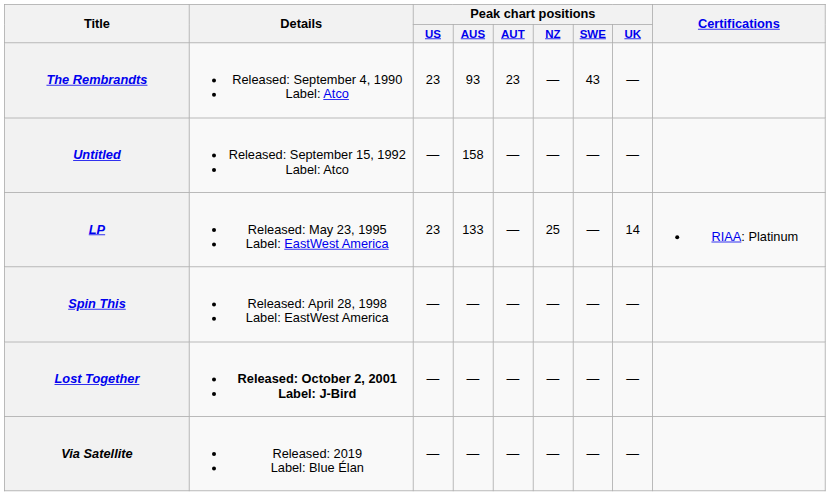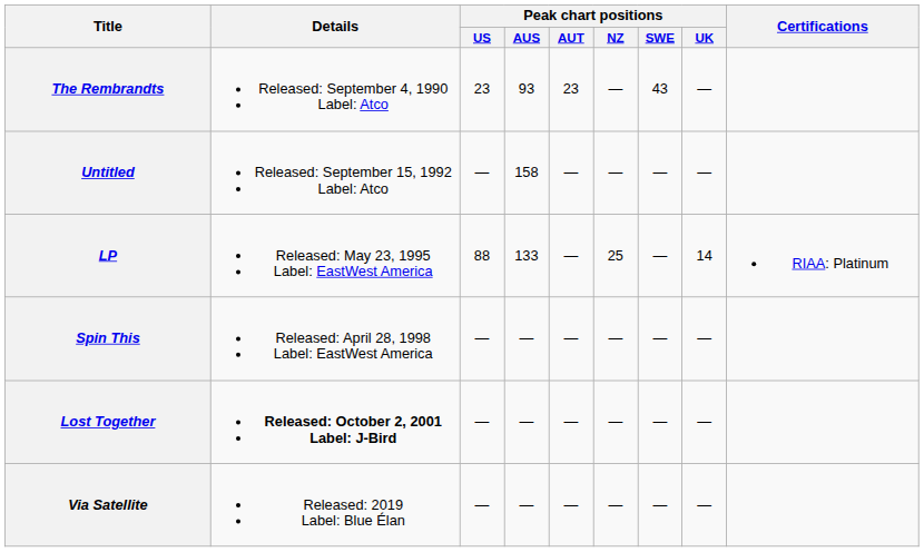 <table class="wikitable plainrowheaders" style="text-align:center;">
 <tr>
 <th scope="col" rowspan="2" style="width:14em;">Title</th>
 <th scope="col" rowspan="2" style="width:17em;">Details</th>
 <th scope="col" colspan="6">Peak chart positions</th>
 <th scope="col" rowspan="2" style="width:13em;"><a href='#'>Certifications</a></th>
 </tr>
 <tr>
 <th scope="col" style="width:3em;font-size:90%;"><a href='#'>US</a><br></th>
 <th scope="col" style="width:3em;font-size:90%;"><a href='#'>AUS</a><br></th>
 <th scope="col" style="width:3em;font-size:90%;"><a href='#'>AUT</a><br></th>
 <th scope="col" style="width:3em;font-size:90%;"><a href='#'>NZ</a><br></th>
 <th scope="col" style="width:3em;font-size:90%;"><a href='#'>SWE</a><br></th>
 <th scope="col" style="width:3em;font-size:90%;"><a href='#'>UK</a><br></th>
 </tr>
 <tr>
 <th scope="row"><em><a href='#'>The Rembrandts</a></em></th>
 <td><br><ul><li>Released: September 4, 1990</li><li>Label: <a href='#'>Atco</a></li></ul></td>
 <td>23</td>
 <td>93</td>
 <td>23</td>
 <td>—</td>
 <td>43</td>
 <td>—</td>
 <td></td>
 </tr>
 <tr>
 <th scope="row"><em><a href='#'>Untitled</a></em></th>
 <td><br><ul><li>Released: September 15, 1992</li><li>Label: Atco</li></ul></td>
 <td>—</td>
 <td>158</td>
 <td>—</td>
 <td>—</td>
 <td>—</td>
 <td>—</td>
 <td></td>
 </tr>
 <tr>
 <th scope="row"><em><a href='#'>LP</a></em></th>
 <td><br><ul><li>Released: May 23, 1995</li><li>Label: <a href='#'>EastWest America</a></li></ul></td>
-<td>23</td>
+<td>88</td>
 <td>133</td>
 <td>—</td>
 <td>25</td>
 <td>—</td>
 <td>14</td>
 <td><br><ul><li><a href='#'>RIAA</a>: Platinum</li></ul></td>
 </tr>
 <tr>
 <th scope="row"><em><a href='#'>Spin This</a></em> <br></th>
 <td><br><ul><li>Released: April 28, 1998</li><li>Label: EastWest America</li></ul></td>
 <td>—</td>
 <td>—</td>
 <td>—</td>
 <td>—</td>
 <td>—</td>
 <td>—</td>
 <td></td>
 </tr>
 <tr>
 <th scope="row"><em><a href='#'>Lost Together</a></em></th>
 <td><strong><br><ul><li>Released: October 2, 2001</li><li>Label: J-Bird</li></ul></strong></td>
 <td>—</td>
 <td>—</td>
 <td>—</td>
 <td>—</td>
 <td>—</td>
 <td>—</td>
 <td></td>
 </tr>
 <tr>
 <th scope="row"><em>Via Satellite</em></th>
 <td><br><ul><li>Released: 2019</li><li>Label: Blue Élan</li></ul></td>
 <td>—</td>
 <td>—</td>
 <td>—</td>
 <td>—</td>
 <td>—</td>
 <td>—</td>
 <td></td>
 </tr>
 </table>
